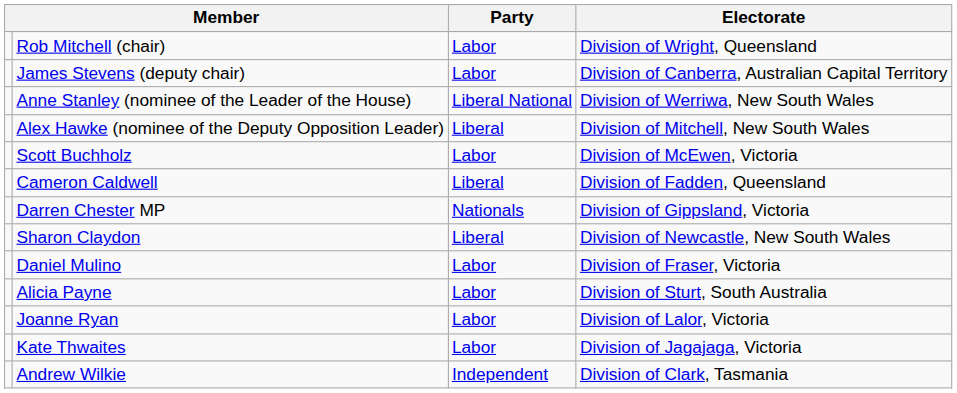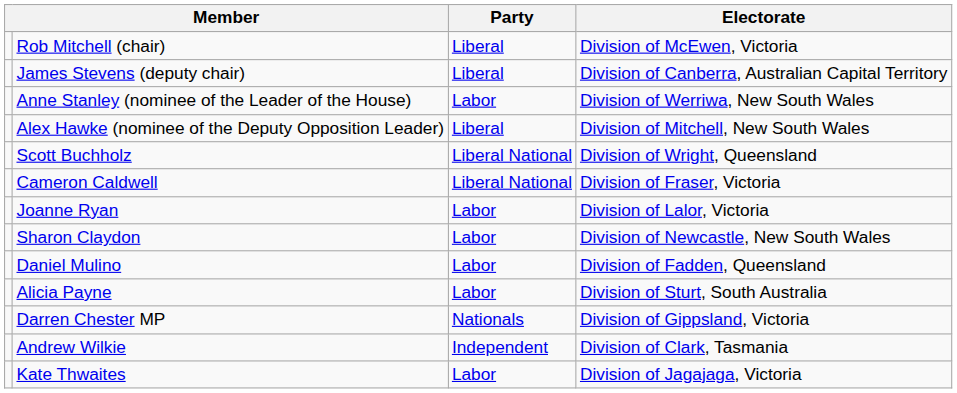 <table class="wikitable">
 <tr>
 <th colspan="2">Member</th>
 <th>Party</th>
 <th>Electorate</th>
 </tr>
 <tr>
 <td></td>
 <td><a href='#'>Rob Mitchell</a> (chair)</td>
-<td><a href='#'>Labor</a></td>
-<td><a href='#'>Division of Wright</a>, Queensland</td>
+<td><a href='#'>Liberal</a></td>
+<td><a href='#'>Division of McEwen</a>, Victoria</td>
 </tr>
 <tr>
 <td></td>
 <td><a href='#'>James Stevens</a> (deputy chair)</td>
-<td><a href='#'>Labor</a></td>
+<td><a href='#'>Liberal</a></td>
 <td><a href='#'>Division of Canberra</a>, Australian Capital Territory</td>
 </tr>
 <tr>
 <td></td>
 <td><a href='#'>Anne Stanley</a> (nominee of the Leader of the House)</td>
-<td><a href='#'>Liberal National</a></td>
+<td><a href='#'>Labor</a></td>
 <td><a href='#'>Division of Werriwa</a>, New South Wales</td>
 </tr>
 <tr>
 <td></td>
 <td><a href='#'>Alex Hawke</a> (nominee of the Deputy Opposition Leader)</td>
 <td><a href='#'>Liberal</a></td>
 <td><a href='#'>Division of Mitchell</a>, New South Wales</td>
 </tr>
 <tr>
 <td></td>
 <td><a href='#'>Scott Buchholz</a></td>
-<td><a href='#'>Labor</a></td>
-<td><a href='#'>Division of McEwen</a>, Victoria</td>
+<td><a href='#'>Liberal National</a></td>
+<td><a href='#'>Division of Wright</a>, Queensland</td>
 </tr>
 <tr>
 <td></td>
 <td><a href='#'>Cameron Caldwell</a></td>
-<td><a href='#'>Liberal</a></td>
+<td><a href='#'>Liberal National</a></td>
+<td><a href='#'>Division of Fraser</a>, Victoria</td>
+</tr>
+<tr>
+<td></td>
+<td><a href='#'>Joanne Ryan</a></td>
+<td><a href='#'>Labor</a></td>
+<td><a href='#'>Division of Lalor</a>, Victoria</td>
+</tr>
+<tr>
+<td></td>
+<td><a href='#'>Sharon Claydon</a></td>
+<td><a href='#'>Labor</a></td>
+<td><a href='#'>Division of Newcastle</a>, New South Wales</td>
+</tr>
+<tr>
+<td></td>
+<td><a href='#'>Daniel Mulino</a></td>
+<td><a href='#'>Labor</a></td>
 <td><a href='#'>Division of Fadden</a>, Queensland</td>
+</tr>
+<tr>
+<td></td>
+<td><a href='#'>Alicia Payne</a></td>
+<td><a href='#'>Labor</a></td>
+<td><a href='#'>Division of Sturt</a>, South Australia</td>
 </tr>
 <tr>
 <td></td>
 <td><a href='#'>Darren Chester</a> MP</td>
 <td><a href='#'>Nationals</a></td>
 <td><a href='#'>Division of Gippsland</a>, Victoria</td>
 </tr>
 <tr>
 <td></td>
-<td><a href='#'>Sharon Claydon</a></td>
-<td><a href='#'>Liberal</a></td>
-<td><a href='#'>Division of Newcastle</a>, New South Wales</td>
-</tr>
-<tr>
-<td></td>
-<td><a href='#'>Daniel Mulino</a></td>
-<td><a href='#'>Labor</a></td>
-<td><a href='#'>Division of Fraser</a>, Victoria</td>
-</tr>
-<tr>
-<td></td>
-<td><a href='#'>Alicia Payne</a></td>
-<td><a href='#'>Labor</a></td>
-<td><a href='#'>Division of Sturt</a>, South Australia</td>
-</tr>
-<tr>
-<td></td>
-<td><a href='#'>Joanne Ryan</a></td>
-<td><a href='#'>Labor</a></td>
-<td><a href='#'>Division of Lalor</a>, Victoria</td>
+<td><a href='#'>Andrew Wilkie</a></td>
+<td><a href='#'>Independent</a></td>
+<td><a href='#'>Division of Clark</a>, Tasmania</td>
 </tr>
 <tr>
 <td></td>
 <td><a href='#'>Kate Thwaites</a></td>
 <td><a href='#'>Labor</a></td>
 <td><a href='#'>Division of Jagajaga</a>, Victoria</td>
 </tr>
-<tr>
-<td></td>
-<td><a href='#'>Andrew Wilkie</a></td>
-<td><a href='#'>Independent</a></td>
-<td><a href='#'>Division of Clark</a>, Tasmania</td>
-</tr>
 </table>
